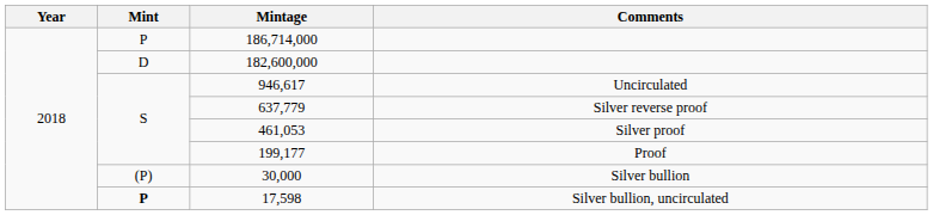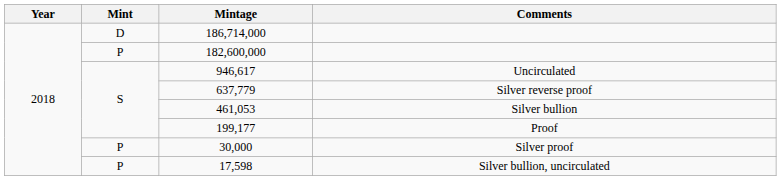 <table class="wikitable sortable" style="min-width:65%; text-align:center;">
 <tr>
 <th width="10%">Year</th>
 <th width="10%">Mint</th>
 <th width="20%">Mintage</th>
 <th width="60%">Comments</th>
 </tr>
 <tr>
 <td rowspan="8">2018</td>
-<td>P</td>
+<td>D</td>
 <td>186,714,000</td>
 <td></td>
 </tr>
 <tr>
-<td>D</td>
+<td>P</td>
 <td>182,600,000</td>
 <td></td>
 </tr>
 <tr>
 <td rowspan="4">S</td>
 <td>946,617</td>
 <td>Uncirculated</td>
 </tr>
 <tr>
 <td>637,779</td>
 <td>Silver reverse proof</td>
 </tr>
 <tr>
 <td>461,053</td>
-<td>Silver proof</td>
+<td>Silver bullion</td>
 </tr>
 <tr>
 <td>199,177</td>
 <td>Proof</td>
 </tr>
 <tr>
-<td>(P)</td>
+<td>P</td>
 <td>30,000</td>
-<td>Silver bullion</td>
+<td>Silver proof</td>
 </tr>
 <tr>
-<td><strong>P</strong></td>
+<td>P</td>
 <td>17,598</td>
 <td>Silver bullion, uncirculated</td>
 </tr>
 </table>
